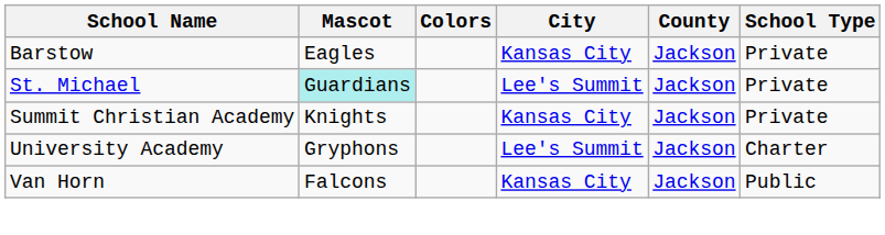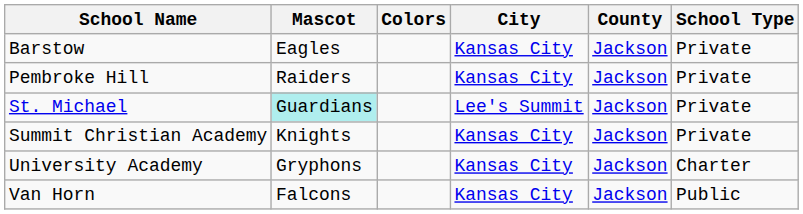 <table class="wikitable">
 <tr>
 <th>School Name</th>
 <th>Mascot</th>
 <th>Colors</th>
 <th>City</th>
 <th>County</th>
 <th>School Type</th>
 </tr>
 <tr>
 <td>Barstow</td>
 <td>Eagles</td>
+<td></td>
+<td><a href='#'>Kansas City</a></td>
+<td><a href='#'>Jackson</a></td>
+<td>Private</td>
+</tr>
+<tr>
+<td>Pembroke Hill</td>
+<td>Raiders</td>
 <td></td>
 <td><a href='#'>Kansas City</a></td>
 <td><a href='#'>Jackson</a></td>
 <td>Private</td>
 </tr>
 <tr>
 <td><a href='#'>St. Michael</a></td>
 <td style="background: paleturquoise;">Guardians</td>
 <td></td>
 <td><a href='#'>Lee's Summit</a></td>
 <td><a href='#'>Jackson</a></td>
 <td>Private</td>
 </tr>
 <tr>
 <td>Summit Christian Academy</td>
 <td>Knights</td>
 <td></td>
 <td><a href='#'>Kansas City</a></td>
 <td><a href='#'>Jackson</a></td>
 <td>Private</td>
 </tr>
 <tr>
 <td>University Academy</td>
 <td>Gryphons</td>
 <td></td>
-<td><a href='#'>Lee's Summit</a></td>
+<td><a href='#'>Kansas City</a></td>
 <td><a href='#'>Jackson</a></td>
 <td>Charter</td>
 </tr>
 <tr>
 <td>Van Horn</td>
 <td>Falcons</td>
 <td></td>
 <td><a href='#'>Kansas City</a></td>
 <td><a href='#'>Jackson</a></td>
 <td>Public</td>
 </tr>
 </table>
